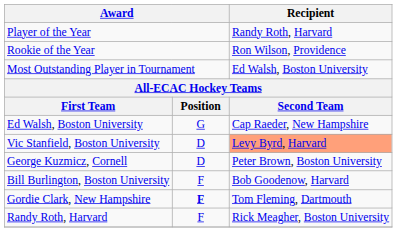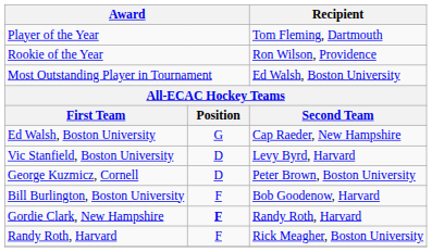 <table class="wikitable">
 <tr>
 <th colspan=2><a href='#'>Award</a></th>
 <th>Recipient</th>
 </tr>
 <tr>
 <td colspan=2><a href='#'>Player of the Year</a></td>
-<td><a href='#'>Randy Roth</a>, <a href='#'>Harvard</a></td>
+<td><a href='#'>Tom Fleming</a>, <a href='#'>Dartmouth</a></td>
 </tr>
 <tr>
 <td colspan=2><a href='#'>Rookie of the Year</a></td>
 <td><a href='#'>Ron Wilson</a>, <a href='#'>Providence</a></td>
 </tr>
 <tr>
 <td colspan=2><a href='#'>Most Outstanding Player in Tournament</a></td>
 <td><a href='#'>Ed Walsh</a>, <a href='#'>Boston University</a></td>
 </tr>
 <tr>
 <th colspan=3><a href='#'>All-ECAC Hockey Teams</a></th>
 </tr>
 <tr>
 <th><a href='#'>First Team</a></th>
 <th>  Position  </th>
 <th><a href='#'>Second Team</a></th>
 </tr>
 <tr>
 <td><a href='#'>Ed Walsh</a>, <a href='#'>Boston University</a></td>
 <td align=center><a href='#'>G</a></td>
 <td><a href='#'>Cap Raeder</a>, <a href='#'>New Hampshire</a></td>
 </tr>
 <tr>
 <td><a href='#'>Vic Stanfield</a>, <a href='#'>Boston University</a></td>
 <td align=center><a href='#'>D</a></td>
-<td style="background: lightsalmon;"><a href='#'>Levy Byrd</a>, <a href='#'>Harvard</a></td>
+<td><a href='#'>Levy Byrd</a>, <a href='#'>Harvard</a></td>
 </tr>
 <tr>
 <td><a href='#'>George Kuzmicz</a>, <a href='#'>Cornell</a></td>
 <td align=center><a href='#'>D</a></td>
 <td><a href='#'>Peter Brown</a>, <a href='#'>Boston University</a></td>
 </tr>
 <tr>
 <td><a href='#'>Bill Burlington</a>, <a href='#'>Boston University</a></td>
 <td align=center><a href='#'>F</a></td>
 <td><a href='#'>Bob Goodenow</a>, <a href='#'>Harvard</a></td>
 </tr>
 <tr>
 <td><a href='#'>Gordie Clark</a>, <a href='#'>New Hampshire</a></td>
 <td align=center><strong><a href='#'>F</a></strong></td>
-<td><a href='#'>Tom Fleming</a>, <a href='#'>Dartmouth</a></td>
+<td><a href='#'>Randy Roth</a>, <a href='#'>Harvard</a></td>
 </tr>
 <tr>
 <td><a href='#'>Randy Roth</a>, <a href='#'>Harvard</a></td>
 <td align=center><a href='#'>F</a></td>
 <td><a href='#'>Rick Meagher</a>, <a href='#'>Boston University</a></td>
 </tr>
 <tr>
 </tr>
 </table>
